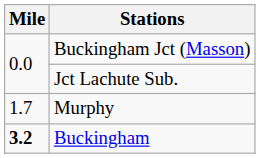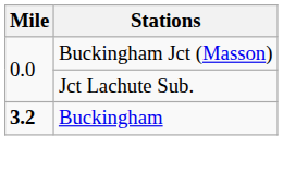 <table class="wikitable">
 <tr>
 <th>Mile</th>
 <th>Stations</th>
 </tr>
 <tr>
 <td Rowspan="2">0.0</td>
 <td>Buckingham Jct (<a href='#'>Masson</a>)</td>
 </tr>
 <tr>
 <td>Jct Lachute Sub.</td>
 </tr>
 <tr>
-<td>1.7</td>
-<td>Murphy</td>
-</tr>
-<tr>
 <td><strong>3.2</strong></td>
 <td><a href='#'>Buckingham</a></td>
 </tr>
 </table>
